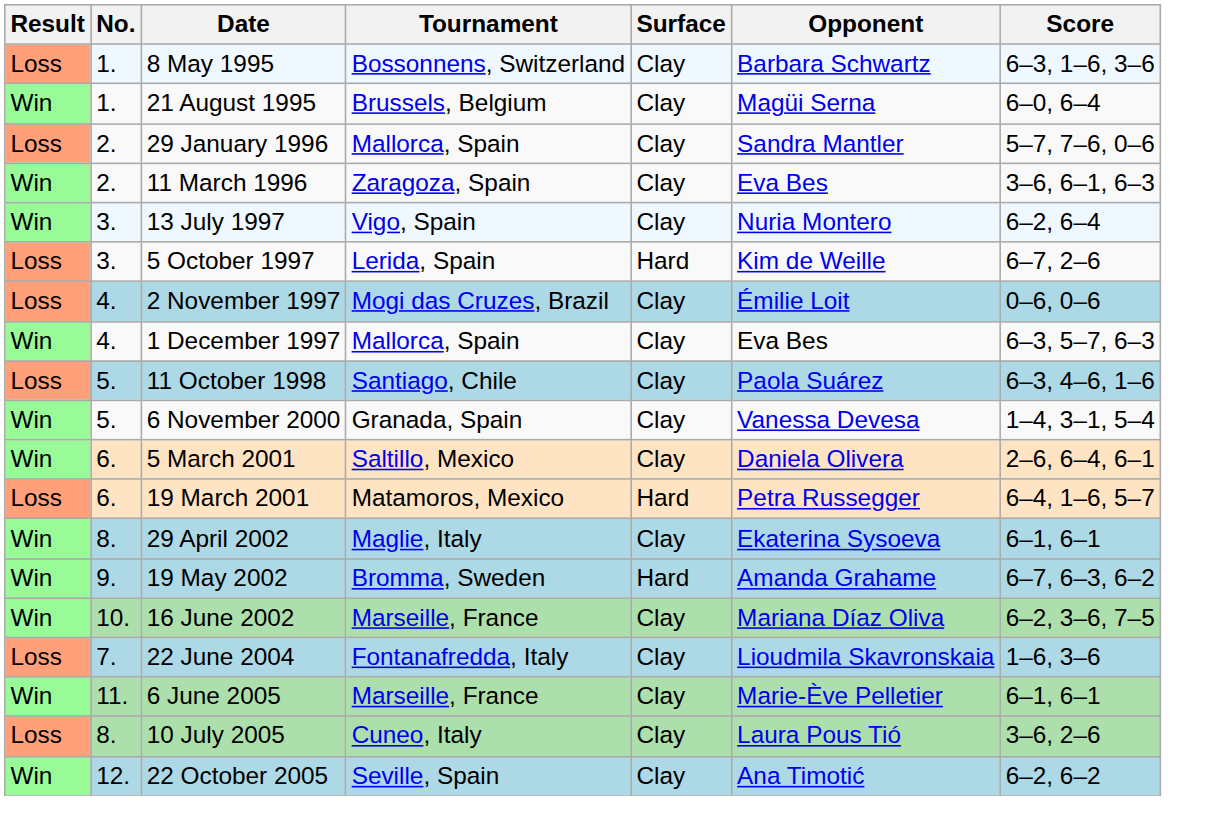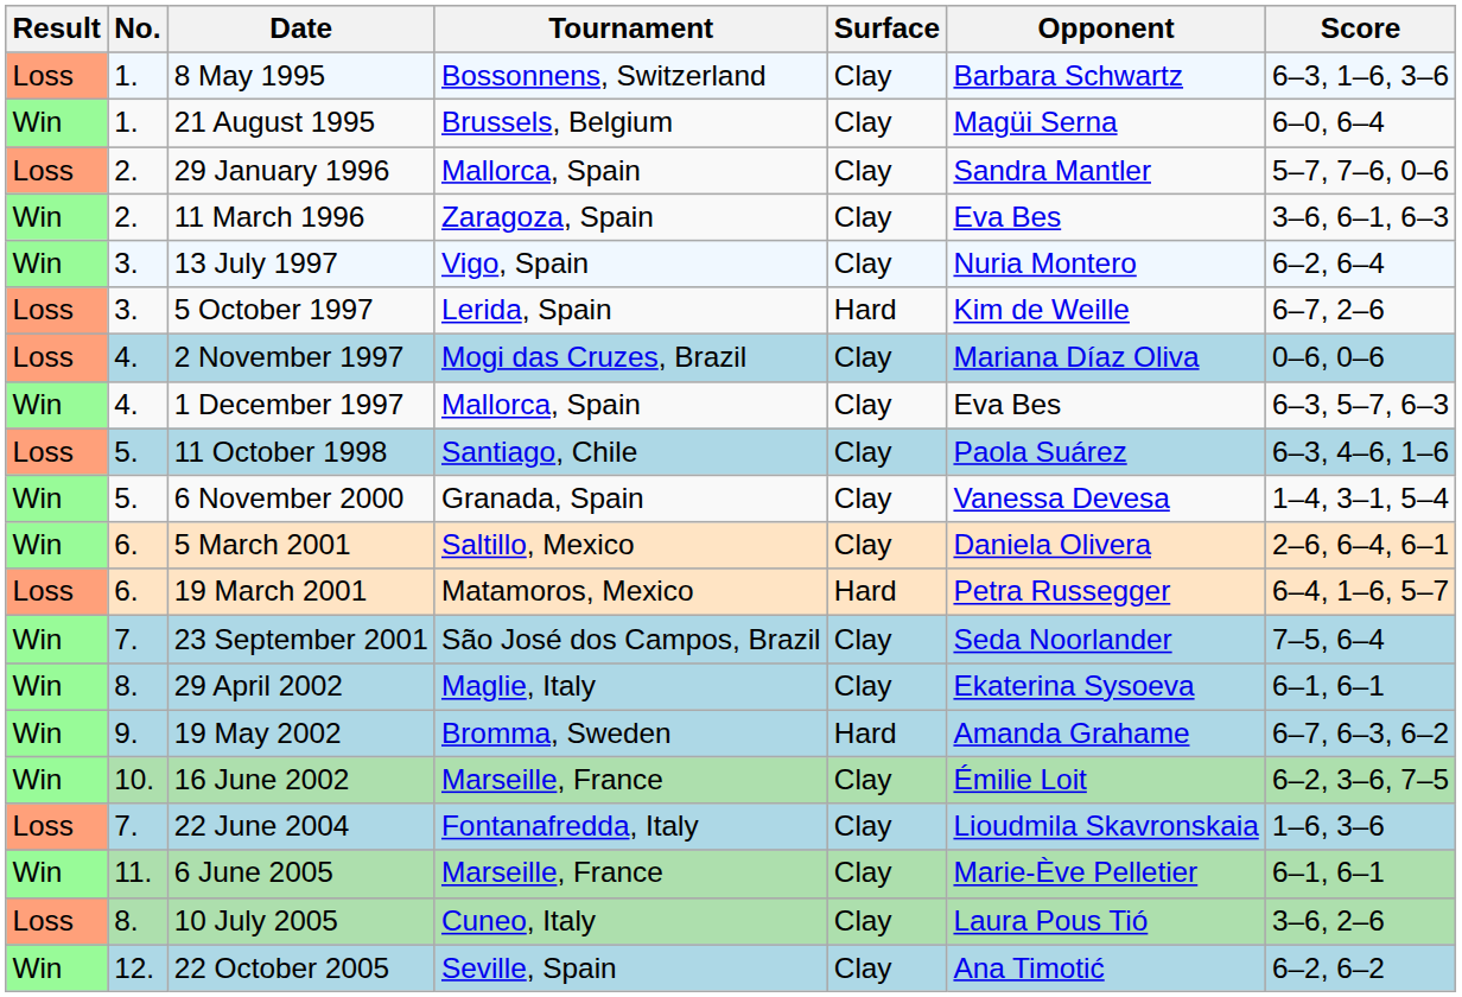 <table class="sortable wikitable" style=font-size:97%>
 <tr>
 <th>Result</th>
 <th>No.</th>
 <th>Date</th>
 <th>Tournament</th>
 <th>Surface</th>
 <th>Opponent</th>
 <th class=unsortable>Score</th>
 </tr>
 <tr style="background:#f0f8ff;">
 <td style="background:#ffa07a;">Loss</td>
 <td>1.</td>
 <td>8 May 1995</td>
 <td><a href='#'>Bossonnens</a>, Switzerland</td>
 <td>Clay</td>
 <td> <a href='#'>Barbara Schwartz</a></td>
 <td>6–3, 1–6, 3–6</td>
 </tr>
 <tr>
 <td style="background:#98fb98;">Win</td>
 <td>1.</td>
 <td>21 August 1995</td>
 <td><a href='#'>Brussels</a>, Belgium</td>
 <td>Clay</td>
 <td> <a href='#'>Magüi Serna</a></td>
 <td>6–0, 6–4</td>
 </tr>
 <tr>
 <td style="background:#ffa07a;">Loss</td>
 <td>2.</td>
 <td>29 January 1996</td>
 <td><a href='#'>Mallorca</a>, Spain</td>
 <td>Clay</td>
 <td> <a href='#'>Sandra Mantler</a></td>
 <td>5–7, 7–6, 0–6</td>
 </tr>
 <tr>
 <td style="background:#98fb98;">Win</td>
 <td>2.</td>
 <td>11 March 1996</td>
 <td><a href='#'>Zaragoza</a>, Spain</td>
 <td>Clay</td>
 <td> <a href='#'>Eva Bes</a></td>
 <td>3–6, 6–1, 6–3</td>
 </tr>
 <tr bgcolor="#f0f8ff">
 <td style="background:#98fb98;">Win</td>
 <td>3.</td>
 <td>13 July 1997</td>
 <td><a href='#'>Vigo</a>, Spain</td>
 <td>Clay</td>
 <td> <a href='#'>Nuria Montero</a></td>
 <td>6–2, 6–4</td>
 </tr>
 <tr>
 <td style="background:#ffa07a;">Loss</td>
 <td>3.</td>
 <td>5 October 1997</td>
 <td><a href='#'>Lerida</a>, Spain</td>
 <td>Hard</td>
 <td> <a href='#'>Kim de Weille</a></td>
 <td>6–7, 2–6</td>
 </tr>
 <tr style="background:lightblue;">
 <td style="background:#ffa07a;">Loss</td>
 <td>4.</td>
 <td>2 November 1997</td>
 <td><a href='#'>Mogi das Cruzes</a>, Brazil</td>
 <td>Clay</td>
-<td> <a href='#'>Émilie Loit</a></td>
+<td> <a href='#'>Mariana Díaz Oliva</a></td>
 <td>0–6, 0–6</td>
 </tr>
 <tr>
 <td style="background:#98fb98;">Win</td>
 <td>4.</td>
 <td>1 December 1997</td>
 <td><a href='#'>Mallorca</a>, Spain</td>
 <td>Clay</td>
 <td> Eva Bes</td>
 <td>6–3, 5–7, 6–3</td>
 </tr>
 <tr style="background:lightblue;">
 <td style="background:#ffa07a;">Loss</td>
 <td>5.</td>
 <td>11 October 1998</td>
 <td><a href='#'>Santiago</a>, Chile</td>
 <td>Clay</td>
 <td> <a href='#'>Paola Suárez</a></td>
 <td>6–3, 4–6, 1–6</td>
 </tr>
 <tr>
 <td style="background:#98fb98;">Win</td>
 <td>5.</td>
 <td>6 November 2000</td>
 <td>Granada, Spain</td>
 <td>Clay</td>
 <td> <a href='#'>Vanessa Devesa</a></td>
 <td>1–4, 3–1, 5–4</td>
 </tr>
 <tr style="background:#ffe4c4;">
 <td style="background:#98fb98;">Win</td>
 <td>6.</td>
 <td>5 March 2001</td>
 <td><a href='#'>Saltillo</a>, Mexico</td>
 <td>Clay</td>
 <td> <a href='#'>Daniela Olivera</a></td>
 <td>2–6, 6–4, 6–1</td>
 </tr>
 <tr style="background:#ffe4c4;">
 <td style="background:#ffa07a;">Loss</td>
 <td>6.</td>
 <td>19 March 2001</td>
 <td>Matamoros, Mexico</td>
 <td>Hard</td>
 <td> <a href='#'>Petra Russegger</a></td>
 <td>6–4, 1–6, 5–7</td>
 </tr>
 <tr style="background:lightblue;">
 <td style="background:#98fb98;">Win</td>
+<td>7.</td>
+<td>23 September 2001</td>
+<td>São José dos Campos, Brazil</td>
+<td>Clay</td>
+<td> <a href='#'>Seda Noorlander</a></td>
+<td>7–5, 6–4</td>
+</tr>
+<tr style="background:lightblue;">
+<td style="background:#98fb98;">Win</td>
 <td>8.</td>
 <td>29 April 2002</td>
 <td><a href='#'>Maglie</a>, Italy</td>
 <td>Clay</td>
 <td> <a href='#'>Ekaterina Sysoeva</a></td>
 <td>6–1, 6–1</td>
 </tr>
 <tr style="background:lightblue;">
 <td style="background:#98fb98;">Win</td>
 <td>9.</td>
 <td>19 May 2002</td>
 <td><a href='#'>Bromma</a>, Sweden</td>
 <td>Hard</td>
 <td> <a href='#'>Amanda Grahame</a></td>
 <td>6–7, 6–3, 6–2</td>
 </tr>
 <tr style="background:#addfad;">
 <td style="background:#98fb98;">Win</td>
 <td>10.</td>
 <td>16 June 2002</td>
 <td><a href='#'>Marseille</a>, France</td>
 <td>Clay</td>
-<td> <a href='#'>Mariana Díaz Oliva</a></td>
+<td> <a href='#'>Émilie Loit</a></td>
 <td>6–2, 3–6, 7–5</td>
 </tr>
 <tr style="background:lightblue;">
 <td style="background:#ffa07a;">Loss</td>
 <td>7.</td>
 <td>22 June 2004</td>
 <td><a href='#'>Fontanafredda</a>, Italy</td>
 <td>Clay</td>
 <td> <a href='#'>Lioudmila Skavronskaia</a></td>
 <td>1–6, 3–6</td>
 </tr>
 <tr style="background:#addfad;">
 <td style="background:#98fb98;">Win</td>
 <td>11.</td>
 <td>6 June 2005</td>
 <td><a href='#'>Marseille</a>, France</td>
 <td>Clay</td>
 <td> <a href='#'>Marie-Ève Pelletier</a></td>
 <td>6–1, 6–1</td>
 </tr>
 <tr style="background:#addfad;">
 <td style="background:#ffa07a;">Loss</td>
 <td>8.</td>
 <td>10 July 2005</td>
 <td><a href='#'>Cuneo</a>, Italy</td>
 <td>Clay</td>
 <td> <a href='#'>Laura Pous Tió</a></td>
 <td>3–6, 2–6</td>
 </tr>
 <tr style="background:lightblue;">
 <td style="background:#98fb98;">Win</td>
 <td>12.</td>
 <td>22 October 2005</td>
 <td><a href='#'>Seville</a>, Spain</td>
 <td>Clay</td>
 <td> <a href='#'>Ana Timotić</a></td>
 <td>6–2, 6–2</td>
 </tr>
 </table>
